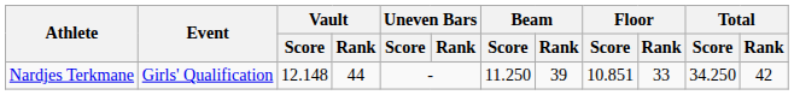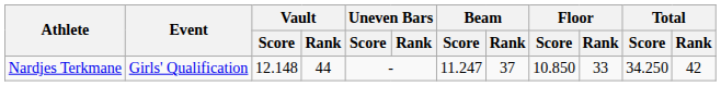 <table class="wikitable" border="1" style="font-size:90%">
 <tr>
 <th rowspan=2>Athlete</th>
 <th rowspan=2>Event</th>
 <th colspan=2>Vault</th>
 <th colspan=2>Uneven Bars</th>
 <th colspan=2>Beam</th>
 <th colspan=2>Floor</th>
 <th colspan=2>Total</th>
 </tr>
 <tr>
 <th>Score</th>
 <th>Rank</th>
 <th>Score</th>
 <th>Rank</th>
 <th>Score</th>
 <th>Rank</th>
 <th>Score</th>
 <th>Rank</th>
 <th>Score</th>
 <th>Rank</th>
 </tr>
 <tr>
 <td rowspan=2><a href='#'>Nardjes Terkmane</a></td>
 <td><a href='#'>Girls' Qualification</a></td>
 <td align=center>12.148</td>
 <td align=center>44</td>
 <td align=center colspan=2>-</td>
-<td align=center>11.250</td>
-<td align=center>39</td>
-<td align=center>10.851</td>
+<td align=center>11.247</td>
+<td align=center>37</td>
+<td align=center>10.850</td>
 <td align=center>33</td>
 <td align=center>34.250</td>
 <td align=center>42</td>
 </tr>
 </table>
